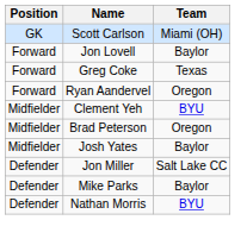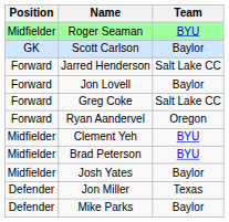 <table class="wikitable" style="text-align:center">
 <tr>
 <th>Position</th>
 <th>Name</th>
 <th>Team</th>
 </tr>
+<tr bgcolor="#9eff9e">
+<td>Midfielder</td>
+<td>Roger Seaman</td>
+<td><a href='#'>BYU</a></td>
+</tr>
 <tr bgcolor="#d0e7ff">
 <td>GK</td>
 <td>Scott Carlson</td>
-<td>Miami (OH)</td>
+<td>Baylor</td>
+</tr>
+<tr>
+<td>Forward</td>
+<td>Jarred Henderson</td>
+<td>Salt Lake CC</td>
 </tr>
 <tr>
 <td>Forward</td>
 <td>Jon Lovell</td>
 <td>Baylor</td>
 </tr>
 <tr>
 <td>Forward</td>
 <td>Greg Coke</td>
-<td>Texas</td>
+<td>Salt Lake CC</td>
 </tr>
 <tr>
 <td>Forward</td>
 <td>Ryan Aandervel</td>
 <td>Oregon</td>
 </tr>
 <tr>
 <td>Midfielder</td>
 <td>Clement Yeh</td>
 <td><a href='#'>BYU</a></td>
 </tr>
 <tr>
 <td>Midfielder</td>
 <td>Brad Peterson</td>
-<td>Oregon</td>
+<td><a href='#'>BYU</a></td>
 </tr>
 <tr>
 <td>Midfielder</td>
 <td>Josh Yates</td>
 <td>Baylor</td>
 </tr>
 <tr>
 <td>Defender</td>
 <td>Jon Miller</td>
-<td>Salt Lake CC</td>
+<td>Texas</td>
 </tr>
 <tr>
 <td>Defender</td>
 <td>Mike Parks</td>
 <td>Baylor</td>
 </tr>
-<tr>
-<td>Defender</td>
-<td>Nathan Morris</td>
-<td><a href='#'>BYU</a></td>
-</tr>
 </table>
